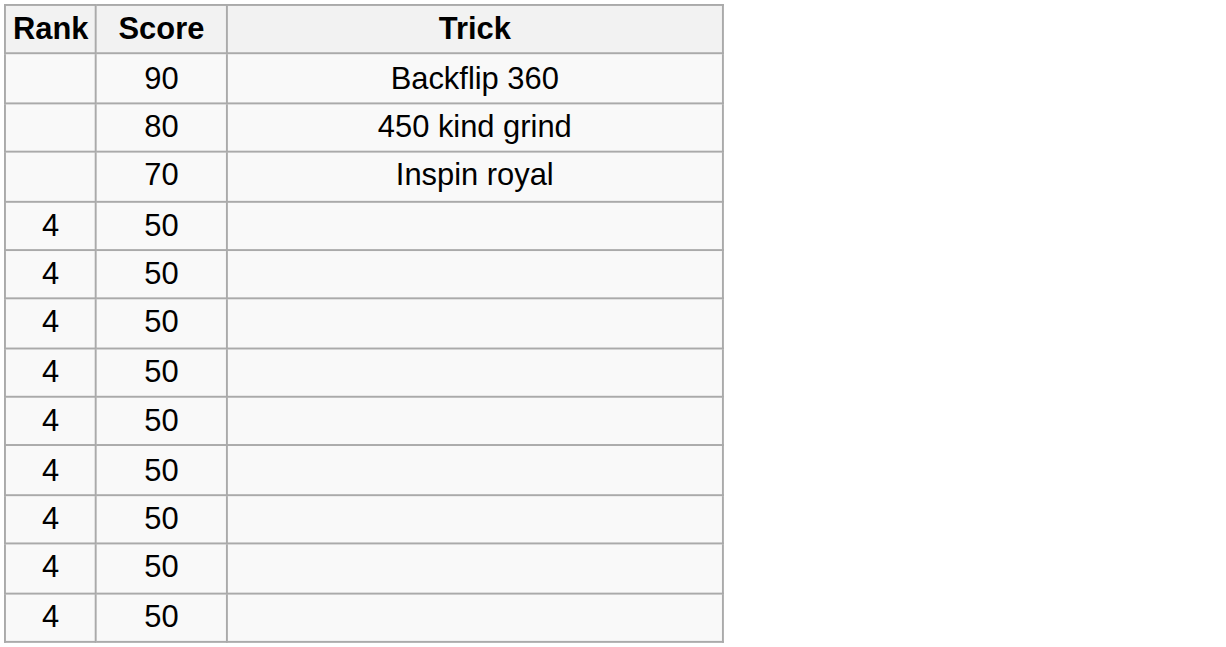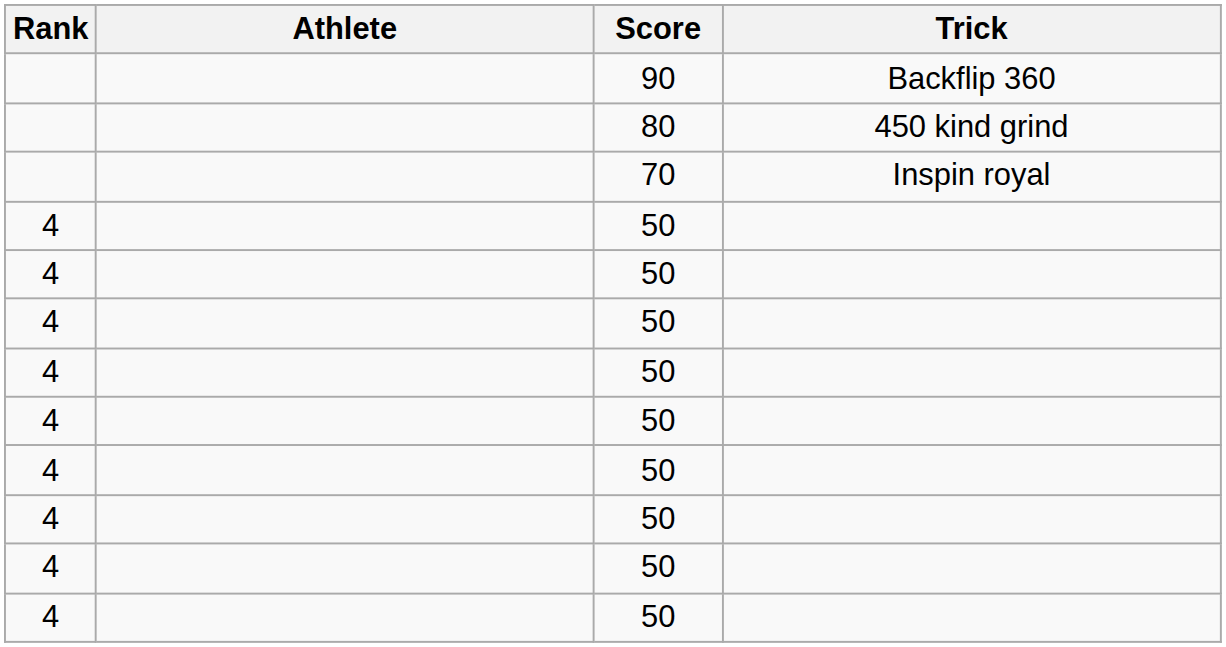 <table class=wikitable style="text-align:center">
 <tr>
 <th width=40>Rank</th>
+<th width=250>Athlete</th>
 <th width=60>Score</th>
 <th width=250>Trick</th>
 </tr>
 <tr>
 <td></td>
+<td align=left></td>
 <td>90</td>
 <td>Backflip 360</td>
 </tr>
 <tr>
 <td></td>
+<td align=left></td>
 <td>80</td>
 <td>450 kind grind</td>
 </tr>
 <tr>
 <td></td>
+<td align=left></td>
 <td>70</td>
 <td>Inspin royal</td>
 </tr>
 <tr>
 <td>4</td>
+<td align=left></td>
 <td>50</td>
 <td></td>
 </tr>
 <tr>
 <td>4</td>
+<td align=left></td>
 <td>50</td>
 <td></td>
 </tr>
 <tr>
 <td>4</td>
+<td align=left></td>
 <td>50</td>
 <td></td>
 </tr>
 <tr>
 <td>4</td>
+<td align=left></td>
 <td>50</td>
 <td></td>
 </tr>
 <tr>
 <td>4</td>
+<td align=left></td>
 <td>50</td>
 <td></td>
 </tr>
 <tr>
 <td>4</td>
+<td align=left></td>
 <td>50</td>
 <td></td>
 </tr>
 <tr>
 <td>4</td>
+<td align=left></td>
 <td>50</td>
 <td></td>
 </tr>
 <tr>
 <td>4</td>
+<td align=left></td>
 <td>50</td>
 <td></td>
 </tr>
 <tr>
 <td>4</td>
+<td align=left></td>
 <td>50</td>
 <td></td>
 </tr>
 </table>
